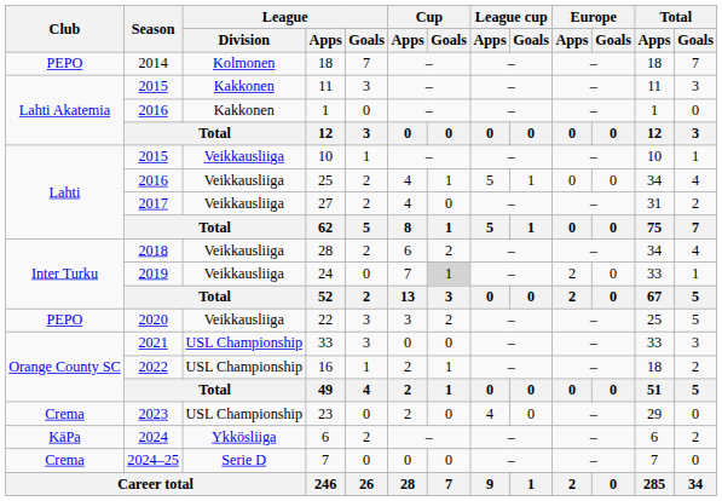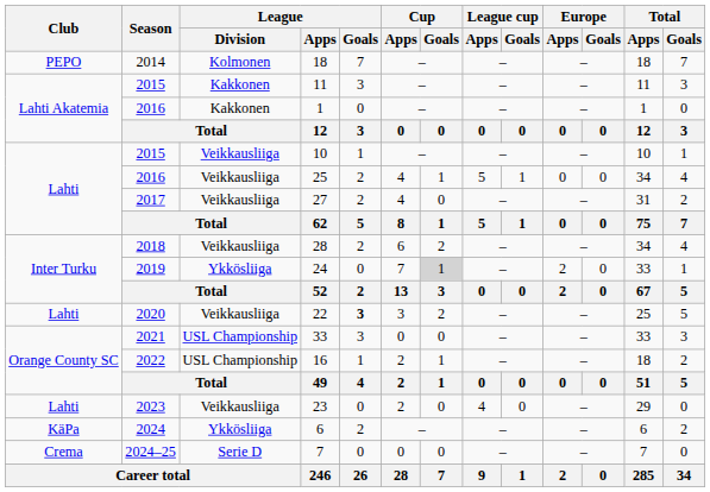 <table class="wikitable" style="text-align:center">
 <tr>
 <th rowspan="2">Club</th>
 <th rowspan="2">Season</th>
 <th colspan="3">League</th>
 <th colspan="2">Cup</th>
 <th colspan="2">League cup</th>
 <th colspan="2">Europe</th>
 <th colspan="2">Total</th>
 </tr>
 <tr>
 <th>Division</th>
 <th>Apps</th>
 <th>Goals</th>
 <th>Apps</th>
 <th>Goals</th>
 <th>Apps</th>
 <th>Goals</th>
 <th>Apps</th>
 <th>Goals</th>
 <th>Apps</th>
 <th>Goals</th>
 </tr>
 <tr>
 <td><a href='#'>PEPO</a></td>
 <td>2014</td>
 <td><a href='#'>Kolmonen</a></td>
 <td>18</td>
 <td>7</td>
 <td colspan=2>–</td>
 <td colspan=2>–</td>
 <td colspan=2>–</td>
 <td>18</td>
 <td>7</td>
 </tr>
 <tr>
 <td rowspan=3><a href='#'>Lahti Akatemia</a></td>
 <td><a href='#'>2015</a></td>
 <td><a href='#'>Kakkonen</a></td>
 <td>11</td>
 <td>3</td>
 <td colspan=2>–</td>
 <td colspan=2>–</td>
 <td colspan=2>–</td>
 <td>11</td>
 <td>3</td>
 </tr>
 <tr>
 <td><a href='#'>2016</a></td>
 <td>Kakkonen</td>
 <td>1</td>
 <td>0</td>
 <td colspan=2>–</td>
 <td colspan=2>–</td>
 <td colspan=2>–</td>
 <td>1</td>
 <td>0</td>
 </tr>
 <tr>
 <th colspan=2>Total</th>
 <th>12</th>
 <th>3</th>
 <th>0</th>
 <th>0</th>
 <th>0</th>
 <th>0</th>
 <th>0</th>
 <th>0</th>
 <th>12</th>
 <th>3</th>
 </tr>
 <tr>
 <td rowspan=4><a href='#'>Lahti</a></td>
 <td><a href='#'>2015</a></td>
 <td><a href='#'>Veikkausliiga</a></td>
 <td>10</td>
 <td>1</td>
 <td colspan=2>–</td>
 <td colspan=2>–</td>
 <td colspan=2>–</td>
 <td>10</td>
 <td>1</td>
 </tr>
 <tr>
 <td><a href='#'>2016</a></td>
 <td>Veikkausliiga</td>
 <td>25</td>
 <td>2</td>
 <td>4</td>
 <td>1</td>
 <td>5</td>
 <td>1</td>
 <td>0</td>
 <td>0</td>
 <td>34</td>
 <td>4</td>
 </tr>
 <tr>
 <td><a href='#'>2017</a></td>
 <td>Veikkausliiga</td>
 <td>27</td>
 <td>2</td>
 <td>4</td>
 <td>0</td>
 <td colspan=2>–</td>
 <td colspan=2>–</td>
 <td>31</td>
 <td>2</td>
 </tr>
 <tr>
 <th colspan=2>Total</th>
 <th>62</th>
 <th>5</th>
 <th>8</th>
 <th>1</th>
 <th>5</th>
 <th>1</th>
 <th>0</th>
 <th>0</th>
 <th>75</th>
 <th>7</th>
 </tr>
 <tr>
 <td rowspan=3><a href='#'>Inter Turku</a></td>
 <td><a href='#'>2018</a></td>
 <td>Veikkausliiga</td>
 <td>28</td>
 <td>2</td>
 <td>6</td>
 <td>2</td>
 <td colspan=2>–</td>
 <td colspan=2>–</td>
 <td>34</td>
 <td>4</td>
 </tr>
 <tr>
 <td><a href='#'>2019</a></td>
-<td>Veikkausliiga</td>
+<td><a href='#'>Ykkösliiga</a></td>
 <td>24</td>
 <td>0</td>
 <td>7</td>
 <td style="background: lightgrey;">1</td>
 <td colspan=2>–</td>
 <td>2</td>
 <td>0</td>
 <td>33</td>
 <td>1</td>
 </tr>
 <tr>
 <th colspan=2>Total</th>
 <th>52</th>
 <th>2</th>
 <th>13</th>
 <th>3</th>
 <th>0</th>
 <th>0</th>
 <th>2</th>
 <th>0</th>
 <th>67</th>
 <th>5</th>
 </tr>
 <tr>
-<td><a href='#'>PEPO</a></td>
+<td><a href='#'>Lahti</a></td>
 <td><a href='#'>2020</a></td>
 <td>Veikkausliiga</td>
 <td>22</td>
-<td>3</td>
+<td><strong>3</strong></td>
 <td>3</td>
 <td>2</td>
 <td colspan=2>–</td>
 <td colspan=2>–</td>
 <td>25</td>
 <td>5</td>
 </tr>
 <tr>
 <td rowspan=3><a href='#'>Orange County SC</a></td>
 <td><a href='#'>2021</a></td>
 <td><a href='#'>USL Championship</a></td>
 <td>33</td>
 <td>3</td>
 <td>0</td>
 <td>0</td>
 <td colspan=2>–</td>
 <td colspan=2>–</td>
 <td>33</td>
 <td>3</td>
 </tr>
 <tr>
 <td><a href='#'>2022</a></td>
 <td>USL Championship</td>
 <td>16</td>
 <td>1</td>
 <td>2</td>
 <td>1</td>
 <td colspan=2>–</td>
 <td colspan=2>–</td>
 <td>18</td>
 <td>2</td>
 </tr>
 <tr>
 <th colspan=2>Total</th>
 <th>49</th>
 <th>4</th>
 <th>2</th>
 <th>1</th>
 <th>0</th>
 <th>0</th>
 <th>0</th>
 <th>0</th>
 <th>51</th>
 <th>5</th>
 </tr>
 <tr>
-<td><a href='#'>Crema</a></td>
+<td><a href='#'>Lahti</a></td>
 <td><a href='#'>2023</a></td>
-<td>USL Championship</td>
+<td>Veikkausliiga</td>
 <td>23</td>
 <td>0</td>
 <td>2</td>
 <td>0</td>
 <td>4</td>
 <td>0</td>
 <td colspan=2>–</td>
 <td>29</td>
 <td>0</td>
 </tr>
 <tr>
 <td><a href='#'>KäPa</a></td>
 <td><a href='#'>2024</a></td>
 <td><a href='#'>Ykkösliiga</a></td>
 <td>6</td>
 <td>2</td>
 <td colspan=2>–</td>
 <td colspan=2>–</td>
 <td colspan=2>–</td>
 <td>6</td>
 <td>2</td>
 </tr>
 <tr>
 <td><a href='#'>Crema</a></td>
 <td><a href='#'>2024–25</a></td>
 <td><a href='#'>Serie D</a></td>
 <td>7</td>
 <td>0</td>
 <td>0</td>
 <td>0</td>
 <td colspan=2>–</td>
 <td colspan=2>–</td>
 <td>7</td>
 <td>0</td>
 </tr>
 <tr>
 <th colspan="3">Career total</th>
 <th>246</th>
 <th>26</th>
 <th>28</th>
 <th>7</th>
 <th>9</th>
 <th>1</th>
 <th>2</th>
 <th>0</th>
 <th>285</th>
 <th>34</th>
 </tr>
 </table>
